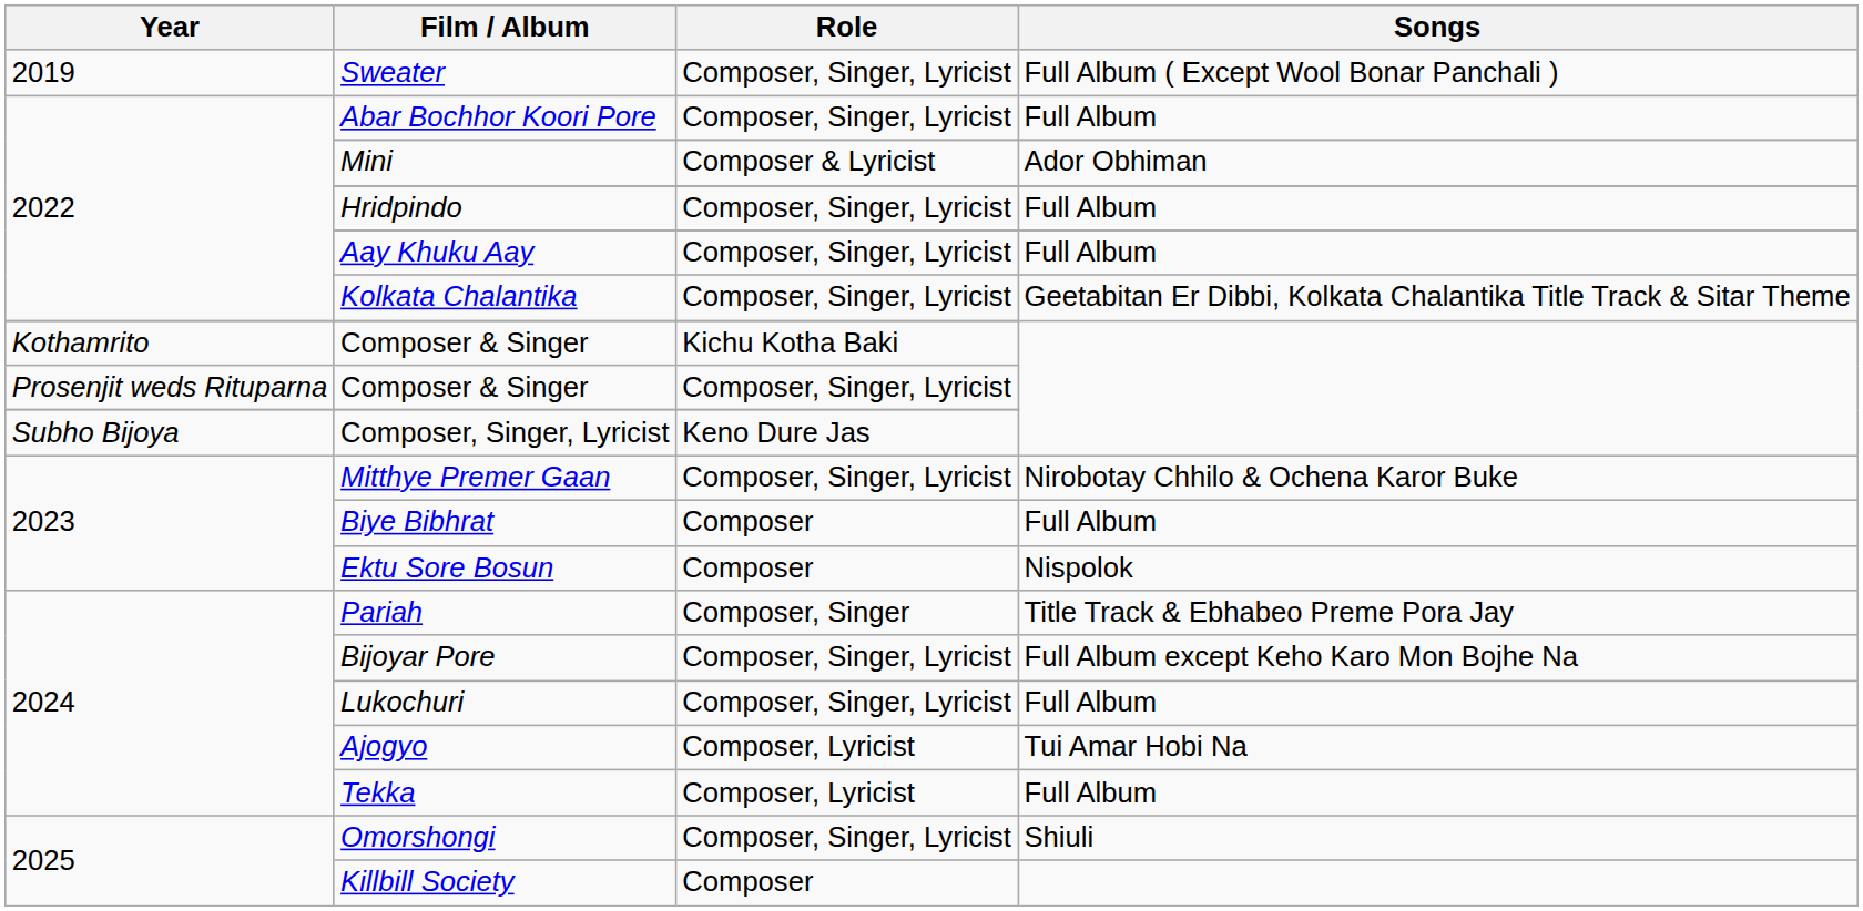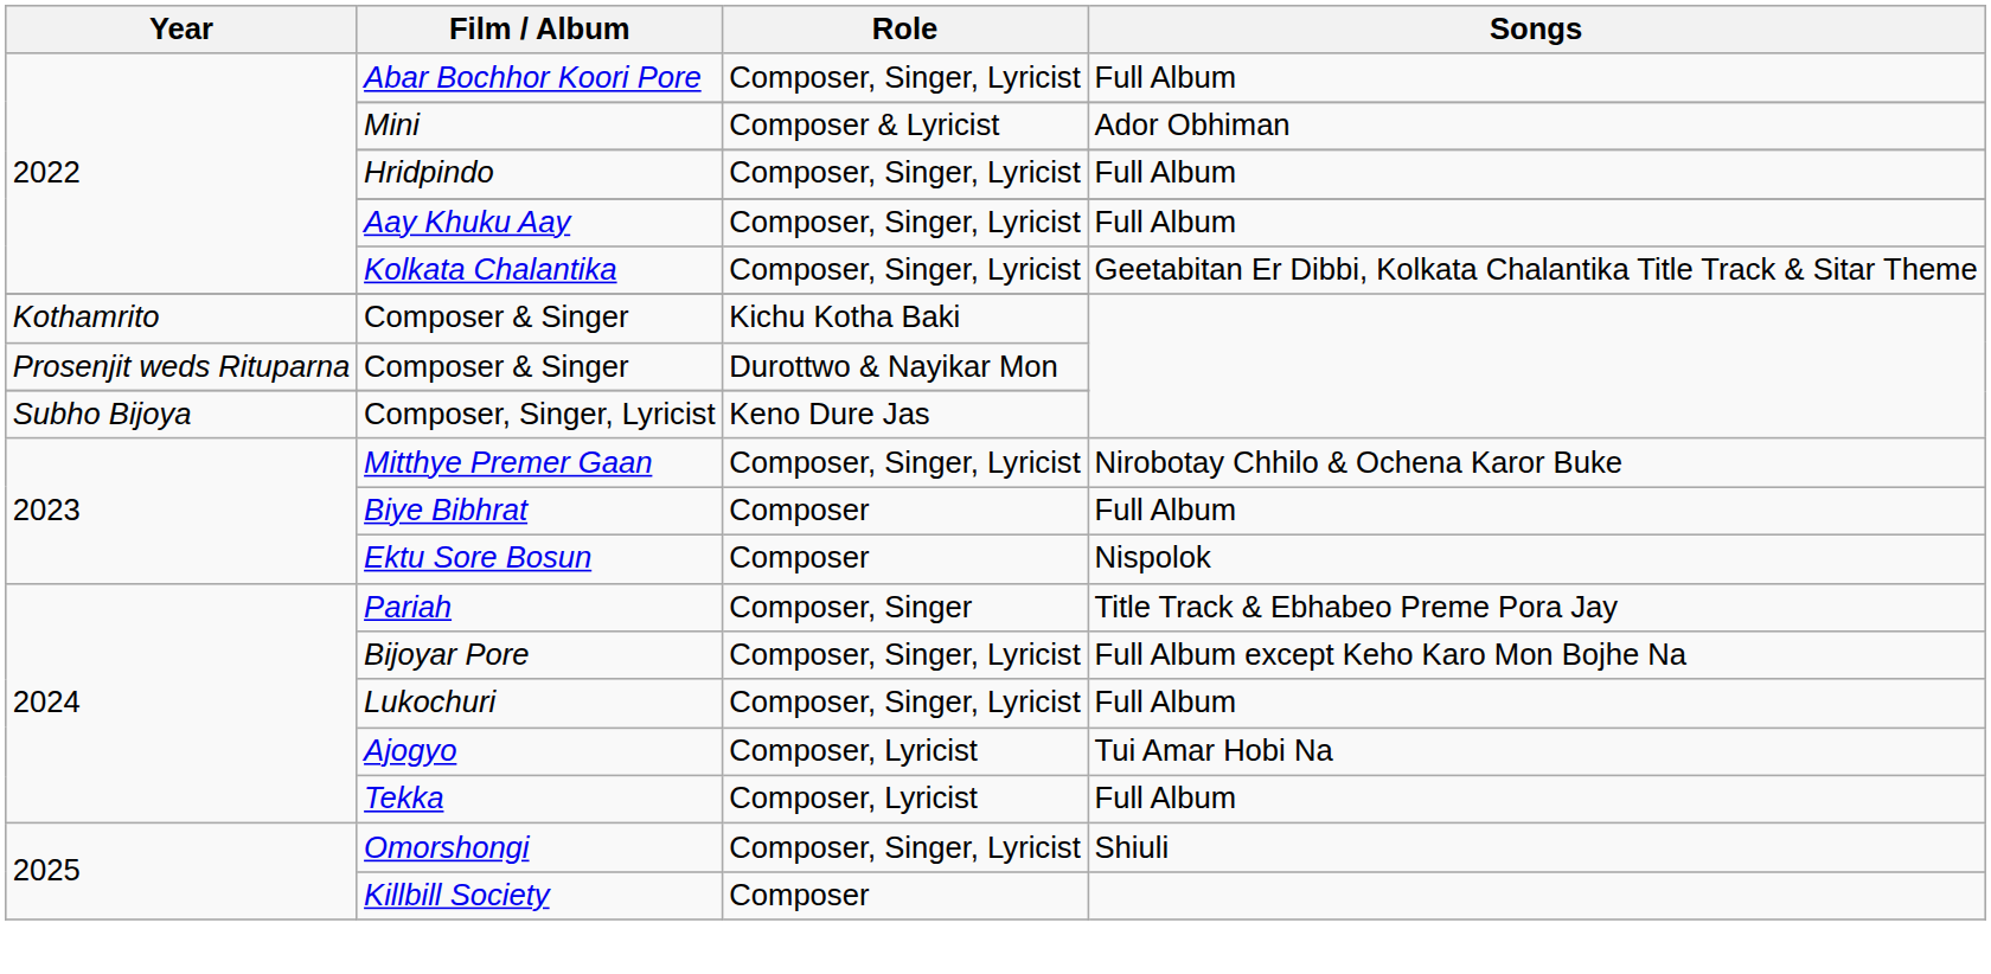 <table class="wikitable sortable">
 <tr>
 <th>Year</th>
 <th>Film / Album</th>
 <th>Role</th>
 <th>Songs</th>
-</tr>
-<tr>
-<td>2019</td>
-<td><em><a href='#'>Sweater</a></em></td>
-<td>Composer, Singer, Lyricist</td>
-<td>Full Album ( Except Wool Bonar Panchali )</td>
 </tr>
 <tr>
 <td rowspan = "8">2022</td>
 <td><em><a href='#'>Abar Bochhor Koori Pore</a></em></td>
 <td>Composer, Singer, Lyricist</td>
 <td>Full Album </td>
 </tr>
 <tr>
 </tr>
 <tr>
 <td><em>Mini</em></td>
 <td>Composer & Lyricist</td>
 <td>Ador Obhiman</td>
 </tr>
 <tr>
 </tr>
 <tr>
 <td><em>Hridpindo</em></td>
 <td>Composer, Singer, Lyricist</td>
 <td>Full Album</td>
 </tr>
 <tr>
 </tr>
 <tr>
 <td><em><a href='#'>Aay Khuku Aay</a></em></td>
 <td>Composer, Singer, Lyricist</td>
 <td>Full Album</td>
 </tr>
 <tr>
 <td><em><a href='#'>Kolkata Chalantika</a></em></td>
 <td>Composer, Singer, Lyricist</td>
 <td>Geetabitan Er Dibbi, Kolkata Chalantika Title Track & Sitar Theme</td>
 </tr>
 <tr>
 </tr>
 <tr>
 <td><em>Kothamrito</em></td>
 <td>Composer & Singer</td>
 <td>Kichu Kotha Baki</td>
 </tr>
 <tr>
 <td><em>Prosenjit weds Rituparna</em></td>
 <td>Composer & Singer</td>
-<td>Composer, Singer, Lyricist</td>
+<td>Durottwo & Nayikar Mon</td>
 </tr>
 <tr>
 </tr>
 <tr>
 <td><em>Subho Bijoya</em></td>
 <td>Composer, Singer, Lyricist</td>
 <td>Keno Dure Jas</td>
 </tr>
 <tr>
 <td rowspan = "3">2023</td>
 <td><em><a href='#'>Mitthye Premer Gaan</a></em></td>
 <td>Composer, Singer, Lyricist</td>
 <td>Nirobotay Chhilo & Ochena Karor Buke</td>
 </tr>
 <tr>
 <td><em><a href='#'>Biye Bibhrat</a></em></td>
 <td>Composer</td>
 <td>Full Album</td>
 </tr>
 <tr>
 <td><em><a href='#'>Ektu Sore Bosun</a></em></td>
 <td>Composer</td>
 <td>Nispolok</td>
 </tr>
 <tr>
 <td rowspan = "5">2024</td>
 <td><em><a href='#'>Pariah</a></em></td>
 <td>Composer, Singer</td>
 <td>Title Track & Ebhabeo Preme Pora Jay</td>
 </tr>
 <tr>
 <td><em>Bijoyar Pore</em></td>
 <td>Composer, Singer, Lyricist</td>
 <td>Full Album except Keho Karo Mon Bojhe Na</td>
 </tr>
 <tr>
 <td><em>Lukochuri</em></td>
 <td>Composer, Singer, Lyricist</td>
 <td>Full Album</td>
 </tr>
 <tr>
 <td><em><a href='#'>Ajogyo</a></em></td>
 <td>Composer, Lyricist</td>
 <td>Tui Amar Hobi Na</td>
 </tr>
 <tr>
 <td><em><a href='#'>Tekka</a></em></td>
 <td>Composer, Lyricist</td>
 <td>Full Album</td>
 </tr>
 <tr>
 <td rowspan="2">2025</td>
 <td><em><a href='#'>Omorshongi</a></em></td>
 <td>Composer, Singer, Lyricist</td>
 <td>Shiuli</td>
 </tr>
 <tr>
 <td><a href='#'><em>Killbill Society</em></a></td>
 <td>Composer</td>
 <td></td>
 </tr>
 </table>
